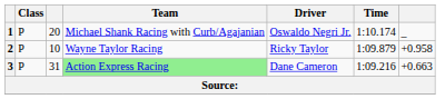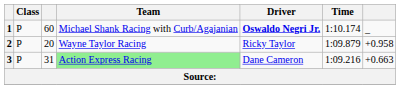 <table class="wikitable">
 <tr>
 <th scope="col"></th>
 <th scope="col">Class</th>
 <th scope="col"></th>
 <th scope="col">Team</th>
 <th scope="col">Driver</th>
 <th scope="col">Time</th>
 <th scope="col"></th>
 </tr>
 <tr>
 <th scope="row">1</th>
 <td>P</td>
-<td>20</td>
+<td>60</td>
 <td><a href='#'>Michael Shank Racing</a> with <a href='#'>Curb/Agajanian</a></td>
-<td><a href='#'>Oswaldo Negri Jr.</a></td>
+<td><strong><a href='#'>Oswaldo Negri Jr.</a></strong></td>
 <td>1:10.174</td>
 <td>_</td>
 </tr>
 <tr>
 <th scope="row">2</th>
 <td>P</td>
-<td>10</td>
+<td>20</td>
 <td><a href='#'>Wayne Taylor Racing</a></td>
 <td><a href='#'>Ricky Taylor</a></td>
 <td>1:09.879</td>
 <td>+0.958</td>
 </tr>
 <tr>
 <th scope="row">3</th>
 <td>P</td>
 <td>31</td>
 <td style="background: lightgreen;"><a href='#'>Action Express Racing</a></td>
 <td><a href='#'>Dane Cameron</a></td>
 <td>1:09.216</td>
 <td>+0.663</td>
 </tr>
 <tr>
 <th colspan="7">Source:</th>
 </tr>
 <tr>
 </tr>
 </table>
